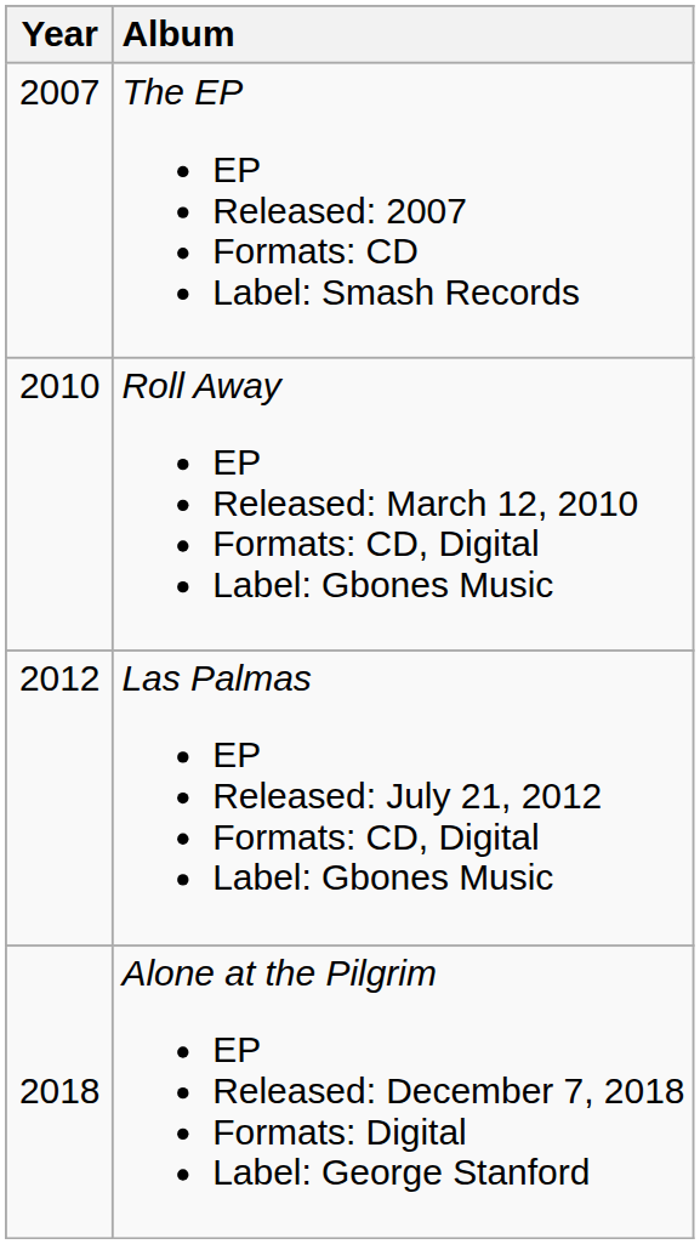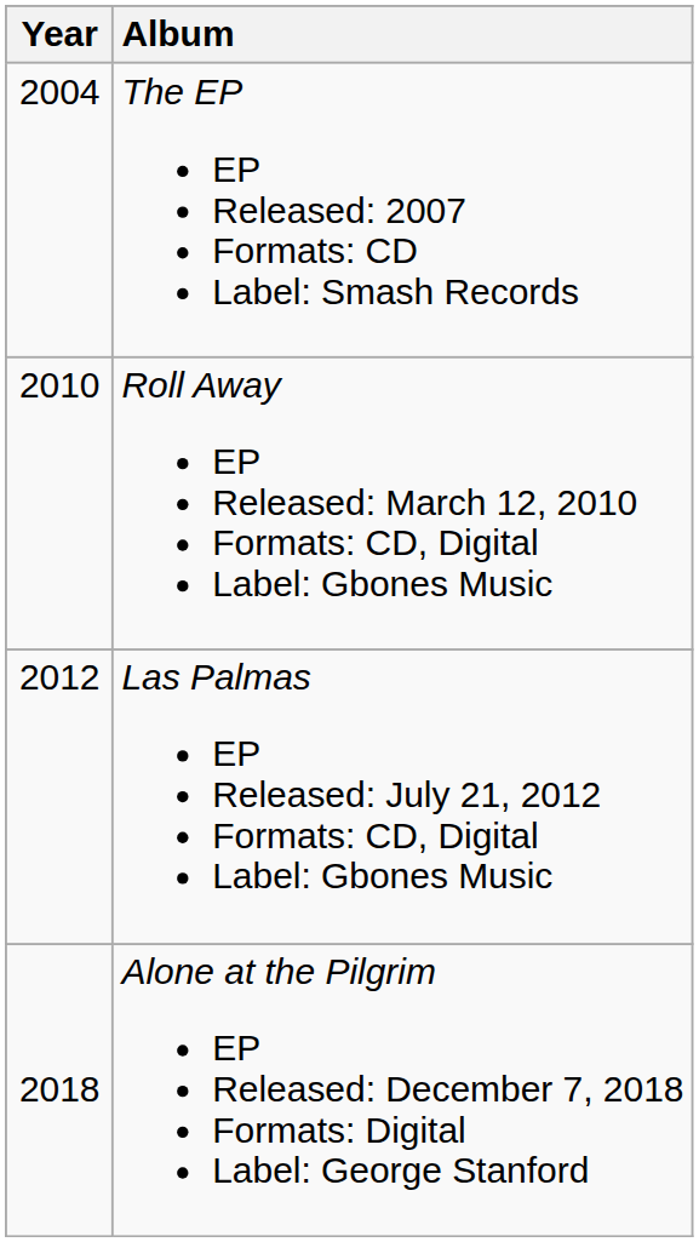 <table class="wikitable">
 <tr>
 <th style="vertical-align:top; text-align:center; width:40px;">Year</th>
 <th style="text-align:left; vertical-align:top;">Album</th>
 </tr>
 <tr>
-<td style="text-align:center; vertical-align:top;">2007</td>
+<td style="text-align:center; vertical-align:top;">2004</td>
 <td style="text-align:left; vertical-align:top;"><em>The EP</em><br><div><ul><li>EP</li><li>Released: 2007</li><li>Formats: CD</li><li>Label: Smash Records</div></li></ul></td>
 </tr>
 <tr>
 <td style="text-align:center; vertical-align:top;">2010</td>
 <td style="text-align:left; vertical-align:top;"><em>Roll Away</em><br><div><ul><li>EP</li><li>Released: March 12, 2010</li><li>Formats: CD, Digital</li><li>Label: Gbones Music</div></li></ul></td>
 </tr>
 <tr>
 <td style="text-align:center; vertical-align:top;">2012</td>
 <td style="text-align:left; vertical-align:top;"><em>Las Palmas</em><br><div><ul><li>EP</li><li>Released: July 21, 2012</li><li>Formats: CD, Digital</li><li>Label: Gbones Music</div></li></ul></td>
 </tr>
 <tr>
 <td style="text-align:center;">2018</td>
 <td style="text-align:left; vertical-align:top;"><em>Alone at the Pilgrim</em><br><div><ul><li>EP</li><li>Released: December 7, 2018</li><li>Formats: Digital</li><li>Label: George Stanford</div></li></ul></td>
 </tr>
 </table>
